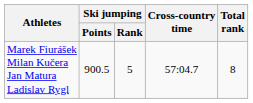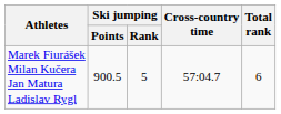 <table class="wikitable" border="1" style="font-size:90%">
 <tr>
 <th rowspan="2">Athletes</th>
 <th colspan="2">Ski jumping</th>
 <th rowspan="2">Cross-country <br> time</th>
 <th rowspan="2">Total <br> rank</th>
 </tr>
 <tr>
 <th>Points</th>
 <th>Rank</th>
 </tr>
 <tr>
 <td><a href='#'>Marek Fiurášek</a><br><a href='#'>Milan Kučera</a><br><a href='#'>Jan Matura</a><br><a href='#'>Ladislav Rygl</a></td>
 <td align=center>900.5</td>
 <td align=center>5</td>
 <td align=center>57:04.7</td>
-<td align=center>8</td>
+<td align=center>6</td>
 </tr>
 </table>
